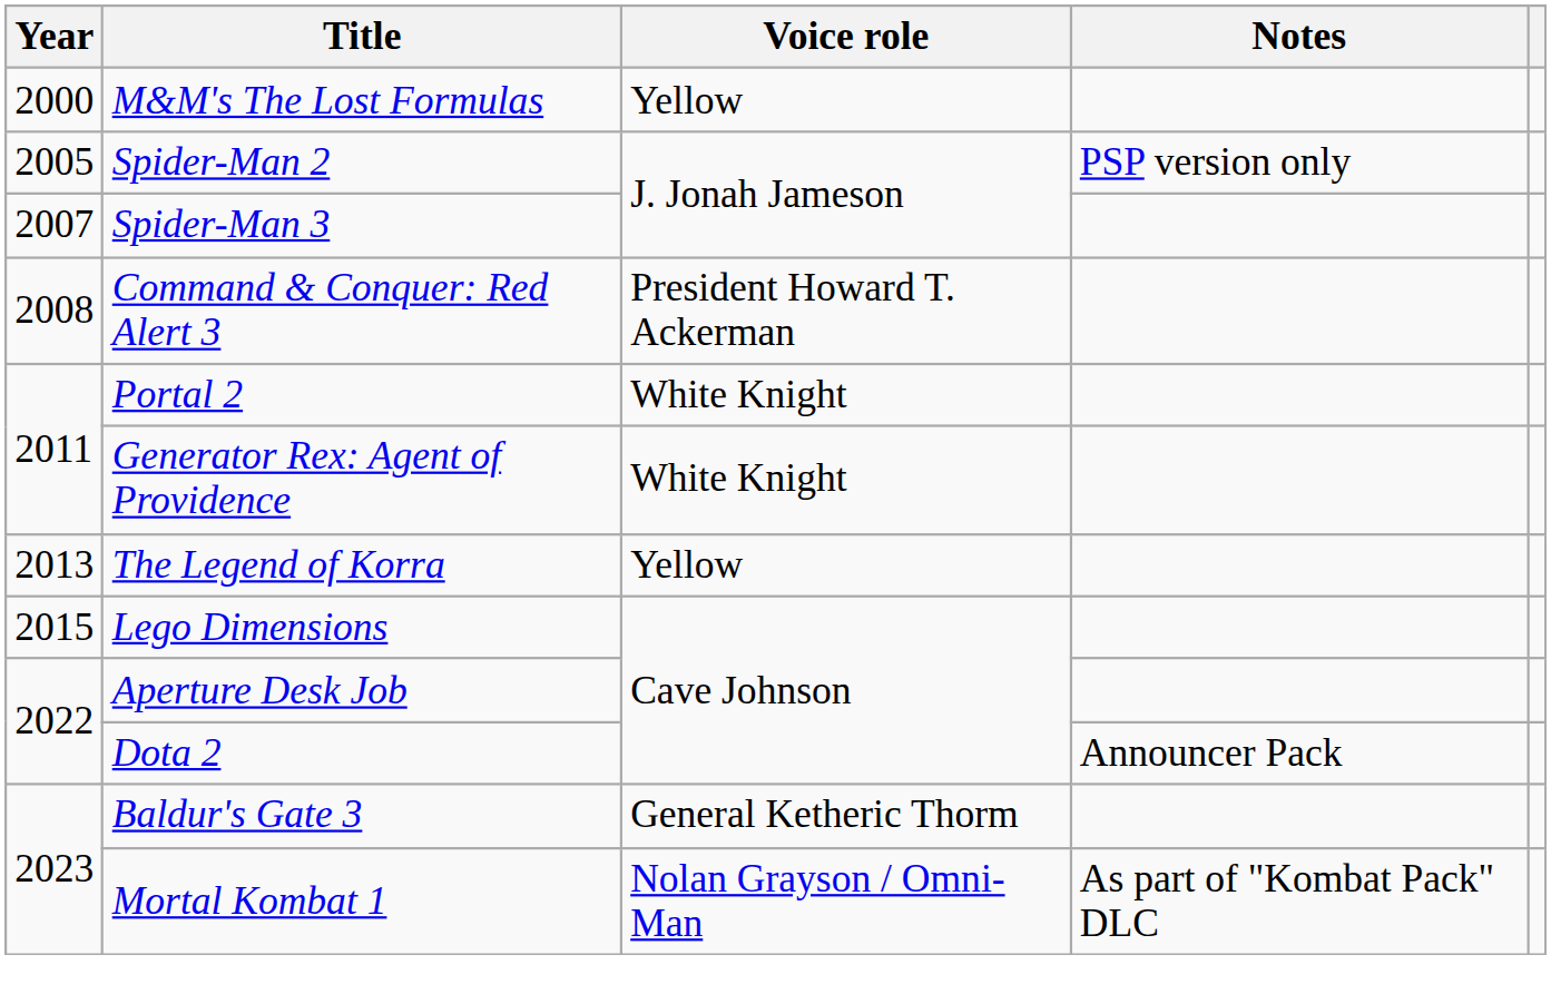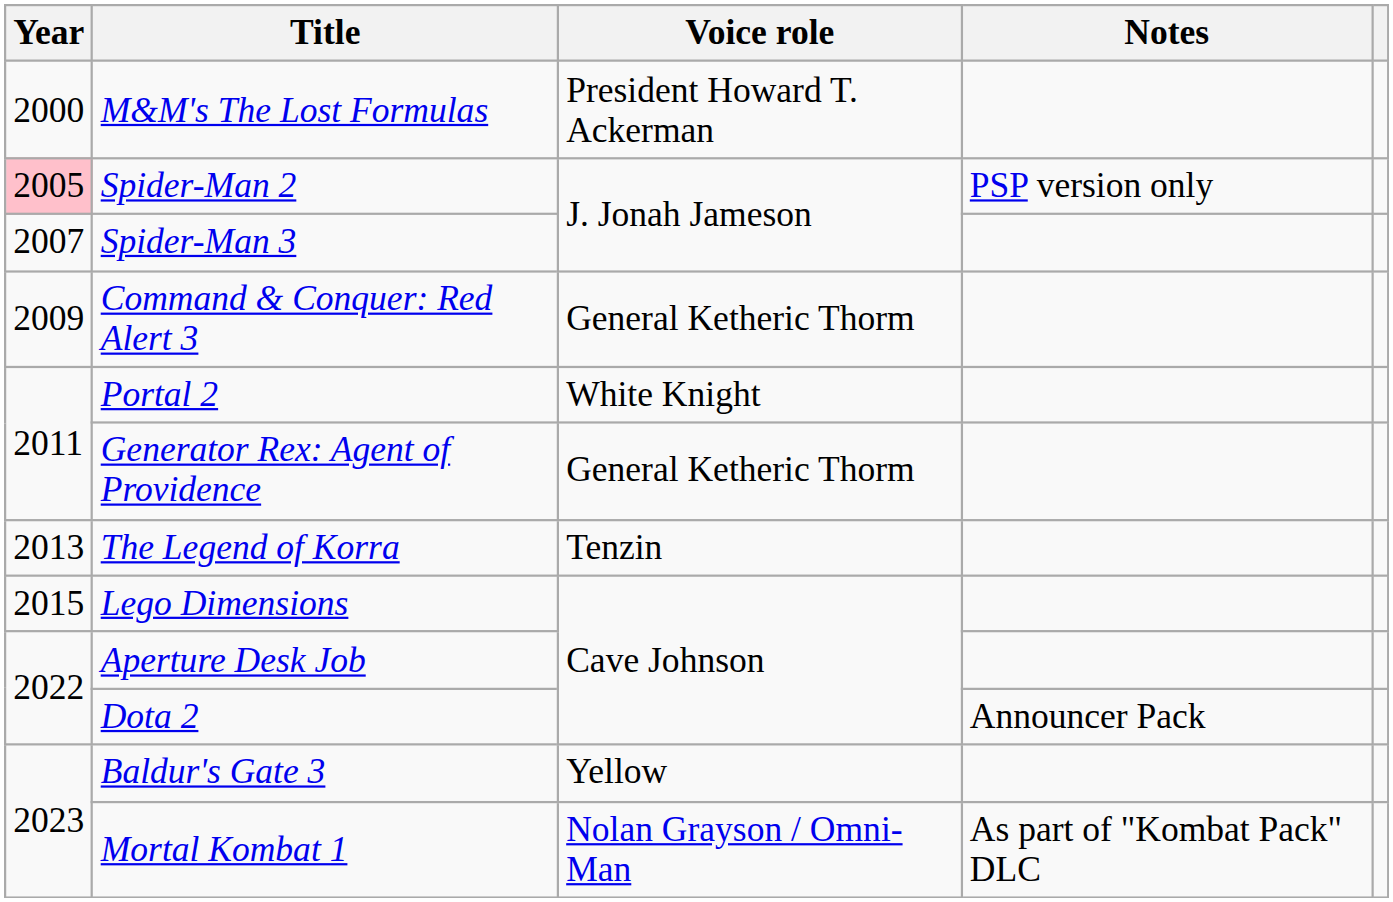 <table class="wikitable plainrowheaders sortable" style="margin-right: 0;">
 <tr>
 <th scope="col">Year</th>
 <th scope="col">Title</th>
 <th scope="col">Voice role</th>
 <th scope="col" class="unsortable">Notes</th>
 <th scope="col" class="unsortable"></th>
 </tr>
 <tr>
 <td>2000</td>
 <td><em><a href='#'>M&M's The Lost Formulas</a></em></td>
-<td>Yellow</td>
+<td>President Howard T. Ackerman</td>
 <td></td>
 <td style="text-align:center;"></td>
 </tr>
 <tr>
-<td>2005</td>
+<td style="background: pink;">2005</td>
 <td><em><a href='#'>Spider-Man 2</a></em></td>
 <td rowspan=2>J. Jonah Jameson</td>
 <td><a href='#'>PSP</a> version only</td>
 <td style="text-align:center;"></td>
 </tr>
 <tr>
 <td>2007</td>
 <td><em><a href='#'>Spider-Man 3</a></em></td>
 <td></td>
 <td style="text-align:center;"></td>
 </tr>
 <tr>
-<td>2008</td>
+<td>2009</td>
 <td><em><a href='#'>Command & Conquer: Red Alert 3</a></em></td>
-<td>President Howard T. Ackerman</td>
+<td>General Ketheric Thorm</td>
 <td></td>
 <td style="text-align:center;"></td>
 </tr>
 <tr>
 <td rowspan=2>2011</td>
 <td><em><a href='#'>Portal 2</a></em></td>
 <td>White Knight</td>
 <td></td>
 <td style="text-align:center;"></td>
 </tr>
 <tr>
 <td><em><a href='#'>Generator Rex: Agent of Providence</a></em></td>
-<td>White Knight</td>
+<td>General Ketheric Thorm</td>
 <td></td>
 <td style="text-align:center;"></td>
 </tr>
 <tr>
 <td>2013</td>
 <td><em><a href='#'>The Legend of Korra</a></em></td>
-<td>Yellow</td>
+<td>Tenzin</td>
 <td></td>
 <td style="text-align:center;"></td>
 </tr>
 <tr>
 <td>2015</td>
 <td><em><a href='#'>Lego Dimensions</a></em></td>
 <td rowspan=3>Cave Johnson</td>
 <td></td>
 <td style="text-align:center;"></td>
 </tr>
 <tr>
 <td rowspan=2>2022</td>
 <td><em><a href='#'>Aperture Desk Job</a></em></td>
 <td></td>
 <td style="text-align:center;"></td>
 </tr>
 <tr>
 <td><em><a href='#'>Dota 2</a></em></td>
 <td>Announcer Pack</td>
 <td style="text-align:center;"></td>
 </tr>
 <tr>
 <td rowspan=2>2023</td>
 <td><em><a href='#'>Baldur's Gate 3</a></em></td>
-<td>General Ketheric Thorm</td>
+<td>Yellow</td>
 <td></td>
 <td style="text-align:center;"></td>
 </tr>
 <tr>
 <td><em><a href='#'>Mortal Kombat 1</a></em></td>
 <td><a href='#'>Nolan Grayson / Omni-Man</a></td>
 <td>As part of "Kombat Pack" DLC</td>
 <td></td>
 </tr>
 </table>
